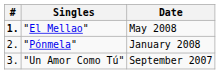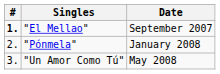 <table class="wikitable">
 <tr>
 <th>#</th>
 <th>Singles</th>
 <th>Date</th>
 </tr>
 <tr>
 <td><strong>1.</strong></td>
 <td>"<a href='#'>El Mellao</a>"</td>
-<td>May 2008</td>
+<td>September 2007</td>
 </tr>
 <tr>
 <td>2.</td>
 <td>"<a href='#'>Pónmela</a>"</td>
 <td>January 2008</td>
 </tr>
 <tr>
 <td>3.</td>
 <td>"Un Amor Como Tú"</td>
-<td>September 2007</td>
+<td>May 2008</td>
 </tr>
 </table>
